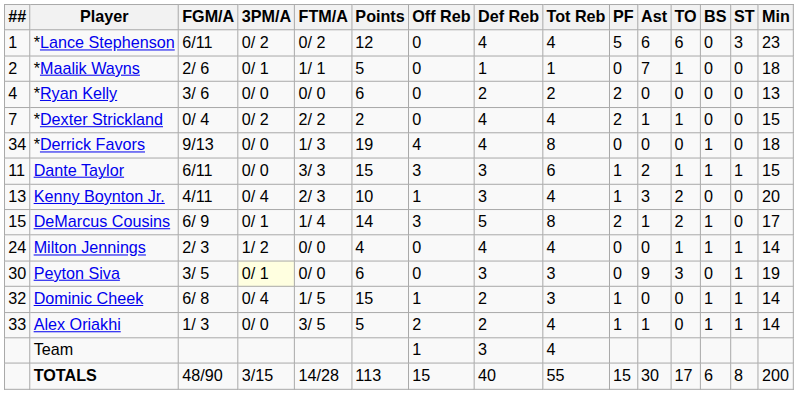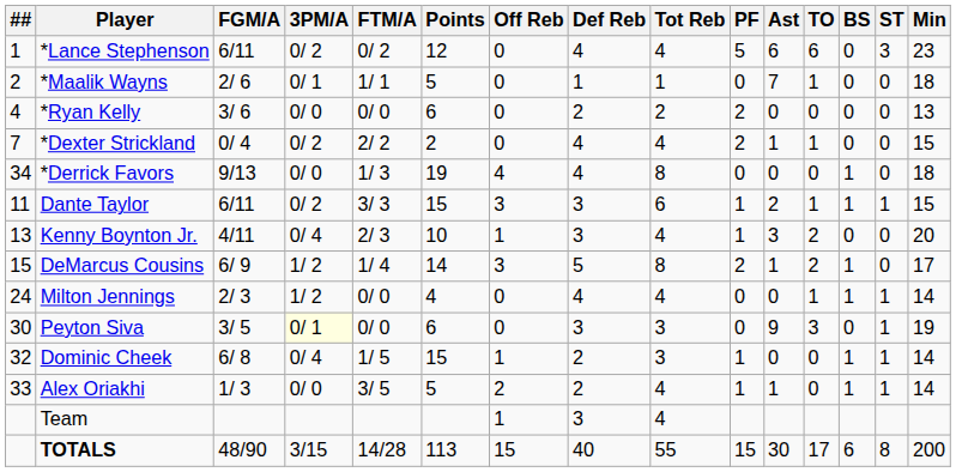 <table class="wikitable sortable">
 <tr>
 <th>##</th>
 <th>Player</th>
 <th>FGM/A</th>
 <th>3PM/A</th>
 <th>FTM/A</th>
 <th>Points</th>
 <th>Off Reb</th>
 <th>Def Reb</th>
 <th>Tot Reb</th>
 <th>PF</th>
 <th>Ast</th>
 <th>TO</th>
 <th>BS</th>
 <th>ST</th>
 <th>Min</th>
 </tr>
 <tr>
 <td>1</td>
 <td>*<a href='#'>Lance Stephenson</a></td>
 <td>6/11</td>
 <td>0/ 2</td>
 <td>0/ 2</td>
 <td>12</td>
 <td>0</td>
 <td>4</td>
 <td>4</td>
 <td>5</td>
 <td>6</td>
 <td>6</td>
 <td>0</td>
 <td>3</td>
 <td>23</td>
 </tr>
 <tr>
 <td>2</td>
 <td>*<a href='#'>Maalik Wayns</a></td>
 <td>2/ 6</td>
 <td>0/ 1</td>
 <td>1/ 1</td>
 <td>5</td>
 <td>0</td>
 <td>1</td>
 <td>1</td>
 <td>0</td>
 <td>7</td>
 <td>1</td>
 <td>0</td>
 <td>0</td>
 <td>18</td>
 </tr>
 <tr>
 <td>4</td>
 <td>*<a href='#'>Ryan Kelly</a></td>
 <td>3/ 6</td>
 <td>0/ 0</td>
 <td>0/ 0</td>
 <td>6</td>
 <td>0</td>
 <td>2</td>
 <td>2</td>
 <td>2</td>
 <td>0</td>
 <td>0</td>
 <td>0</td>
 <td>0</td>
 <td>13</td>
 </tr>
 <tr>
 <td>7</td>
 <td>*<a href='#'>Dexter Strickland</a></td>
 <td>0/ 4</td>
 <td>0/ 2</td>
 <td>2/ 2</td>
 <td>2</td>
 <td>0</td>
 <td>4</td>
 <td>4</td>
 <td>2</td>
 <td>1</td>
 <td>1</td>
 <td>0</td>
 <td>0</td>
 <td>15</td>
 </tr>
 <tr>
 <td>34</td>
 <td>*<a href='#'>Derrick Favors</a></td>
 <td>9/13</td>
 <td>0/ 0</td>
 <td>1/ 3</td>
 <td>19</td>
 <td>4</td>
 <td>4</td>
 <td>8</td>
 <td>0</td>
 <td>0</td>
 <td>0</td>
 <td>1</td>
 <td>0</td>
 <td>18</td>
 </tr>
 <tr>
 <td>11</td>
 <td><a href='#'>Dante Taylor</a></td>
 <td>6/11</td>
-<td>0/ 0</td>
+<td>0/ 2</td>
 <td>3/ 3</td>
 <td>15</td>
 <td>3</td>
 <td>3</td>
 <td>6</td>
 <td>1</td>
 <td>2</td>
 <td>1</td>
 <td>1</td>
 <td>1</td>
 <td>15</td>
 </tr>
 <tr>
 <td>13</td>
 <td><a href='#'>Kenny Boynton Jr.</a></td>
 <td>4/11</td>
 <td>0/ 4</td>
 <td>2/ 3</td>
 <td>10</td>
 <td>1</td>
 <td>3</td>
 <td>4</td>
 <td>1</td>
 <td>3</td>
 <td>2</td>
 <td>0</td>
 <td>0</td>
 <td>20</td>
 </tr>
 <tr>
 <td>15</td>
 <td><a href='#'>DeMarcus Cousins</a></td>
 <td>6/ 9</td>
-<td>0/ 1</td>
+<td>1/ 2</td>
 <td>1/ 4</td>
 <td>14</td>
 <td>3</td>
 <td>5</td>
 <td>8</td>
 <td>2</td>
 <td>1</td>
 <td>2</td>
 <td>1</td>
 <td>0</td>
 <td>17</td>
 </tr>
 <tr>
 <td>24</td>
 <td><a href='#'>Milton Jennings</a></td>
 <td>2/ 3</td>
 <td>1/ 2</td>
 <td>0/ 0</td>
 <td>4</td>
 <td>0</td>
 <td>4</td>
 <td>4</td>
 <td>0</td>
 <td>0</td>
 <td>1</td>
 <td>1</td>
 <td>1</td>
 <td>14</td>
 </tr>
 <tr>
 <td>30</td>
 <td><a href='#'>Peyton Siva</a></td>
 <td>3/ 5</td>
 <td style="background: lightyellow;">0/ 1</td>
 <td>0/ 0</td>
 <td>6</td>
 <td>0</td>
 <td>3</td>
 <td>3</td>
 <td>0</td>
 <td>9</td>
 <td>3</td>
 <td>0</td>
 <td>1</td>
 <td>19</td>
 </tr>
 <tr>
 <td>32</td>
 <td><a href='#'>Dominic Cheek</a></td>
 <td>6/ 8</td>
 <td>0/ 4</td>
 <td>1/ 5</td>
 <td>15</td>
 <td>1</td>
 <td>2</td>
 <td>3</td>
 <td>1</td>
 <td>0</td>
 <td>0</td>
 <td>1</td>
 <td>1</td>
 <td>14</td>
 </tr>
 <tr>
 <td>33</td>
 <td><a href='#'>Alex Oriakhi</a></td>
 <td>1/ 3</td>
 <td>0/ 0</td>
 <td>3/ 5</td>
 <td>5</td>
 <td>2</td>
 <td>2</td>
 <td>4</td>
 <td>1</td>
 <td>1</td>
 <td>0</td>
 <td>1</td>
 <td>1</td>
 <td>14</td>
 </tr>
 <tr>
 <td></td>
 <td>Team</td>
 <td></td>
 <td></td>
 <td></td>
 <td></td>
 <td>1</td>
 <td>3</td>
 <td>4</td>
 <td></td>
 <td></td>
 <td></td>
 <td></td>
 <td></td>
 <td></td>
 </tr>
 <tr>
 <td></td>
 <td><strong>TOTALS</strong></td>
 <td>48/90</td>
 <td>3/15</td>
 <td>14/28</td>
 <td>113</td>
 <td>15</td>
 <td>40</td>
 <td>55</td>
 <td>15</td>
 <td>30</td>
 <td>17</td>
 <td>6</td>
 <td>8</td>
 <td>200</td>
 </tr>
 </table>
